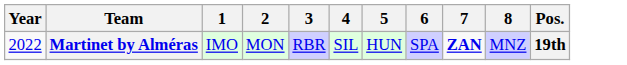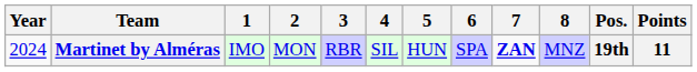 <table class="wikitable" border="1" style="text-align:center; font-size:85%;">
 <tr>
 <th>Year</th>
 <th>Team</th>
 <th>1</th>
 <th>2</th>
 <th>3</th>
 <th>4</th>
 <th>5</th>
 <th>6</th>
 <th>7</th>
 <th>8</th>
 <th>Pos.</th>
+<th>Points</th>
 </tr>
 <tr>
-<td><a href='#'>2022</a></td>
+<td><a href='#'>2024</a></td>
 <th nowrap><a href='#'>Martinet by Alméras</a></th>
 <td style="background:#DFFFDF;"><a href='#'>IMO</a><br></td>
 <td style="background:#DFFFDF;"><a href='#'>MON</a><br></td>
 <td style="background:#CFCFFF;"><a href='#'>RBR</a><br></td>
 <td style="background:#DFFFDF;"><a href='#'>SIL</a><br></td>
 <td style="background:#DFFFDF;"><a href='#'>HUN</a><br></td>
 <td style="background:#CFCFFF;"><a href='#'>SPA</a><br></td>
 <td><strong><a href='#'>ZAN</a></strong></td>
 <td style="background:#CFCFFF;"><a href='#'>MNZ</a><br></td>
 <th>19th</th>
+<th>11</th>
 </tr>
 </table>
